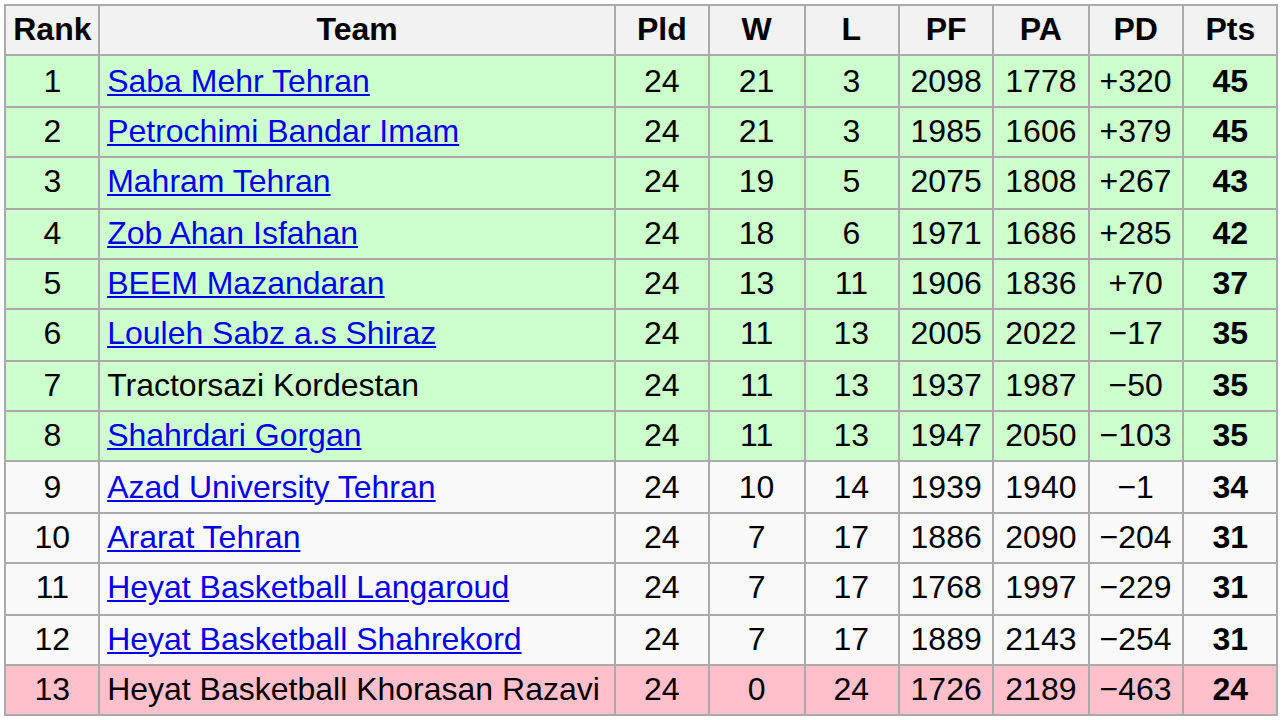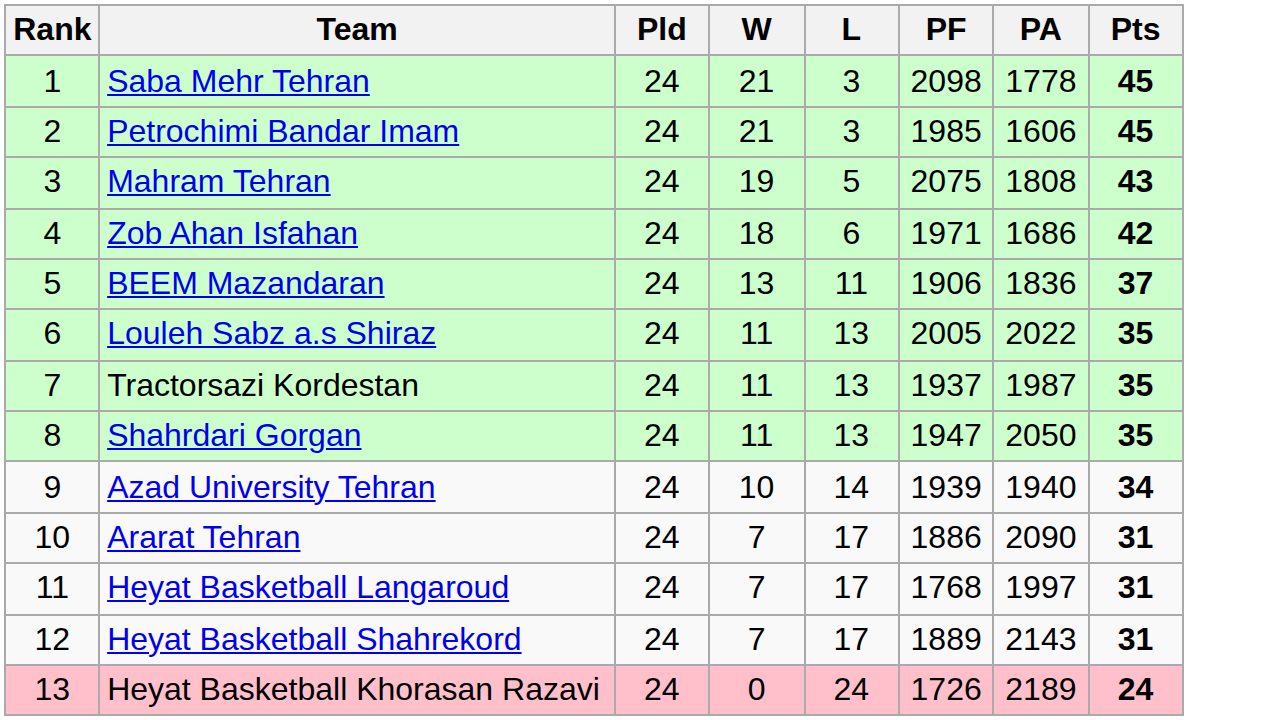 <table class="wikitable" style="text-align:center;">
 <tr>
 <th width=40>Rank</th>
 <th width=250>Team</th>
 <th width=40>Pld</th>
 <th width=40>W</th>
 <th width=40>L</th>
 <th width=40>PF</th>
 <th width=40>PA</th>
-<th width=40>PD</th>
 <th width=40>Pts</th>
 </tr>
 <tr bgcolor=ccffcc>
 <td>1</td>
 <td align="left"><a href='#'>Saba Mehr Tehran</a></td>
 <td>24</td>
 <td>21</td>
 <td>3</td>
 <td>2098</td>
 <td>1778</td>
-<td>+320</td>
 <td><strong>45</strong></td>
 </tr>
 <tr bgcolor=ccffcc>
 <td>2</td>
 <td align="left"><a href='#'>Petrochimi Bandar Imam</a></td>
 <td>24</td>
 <td>21</td>
 <td>3</td>
 <td>1985</td>
 <td>1606</td>
-<td>+379</td>
 <td><strong>45</strong></td>
 </tr>
 <tr bgcolor=ccffcc>
 <td>3</td>
 <td align="left"><a href='#'>Mahram Tehran</a></td>
 <td>24</td>
 <td>19</td>
 <td>5</td>
 <td>2075</td>
 <td>1808</td>
-<td>+267</td>
 <td><strong>43</strong></td>
 </tr>
 <tr bgcolor=ccffcc>
 <td>4</td>
 <td align="left"><a href='#'>Zob Ahan Isfahan</a></td>
 <td>24</td>
 <td>18</td>
 <td>6</td>
 <td>1971</td>
 <td>1686</td>
-<td>+285</td>
 <td><strong>42</strong></td>
 </tr>
 <tr bgcolor=ccffcc>
 <td>5</td>
 <td align="left"><a href='#'>BEEM Mazandaran</a></td>
 <td>24</td>
 <td>13</td>
 <td>11</td>
 <td>1906</td>
 <td>1836</td>
-<td>+70</td>
 <td><strong>37</strong></td>
 </tr>
 <tr bgcolor=ccffcc>
 <td>6</td>
 <td align="left"><a href='#'>Louleh Sabz a.s Shiraz</a></td>
 <td>24</td>
 <td>11</td>
 <td>13</td>
 <td>2005</td>
 <td>2022</td>
-<td>−17</td>
 <td><strong>35</strong></td>
 </tr>
 <tr bgcolor=ccffcc>
 <td>7</td>
 <td align="left">Tractorsazi Kordestan</td>
 <td>24</td>
 <td>11</td>
 <td>13</td>
 <td>1937</td>
 <td>1987</td>
-<td>−50</td>
 <td><strong>35</strong></td>
 </tr>
 <tr bgcolor=ccffcc>
 <td>8</td>
 <td align="left"><a href='#'>Shahrdari Gorgan</a></td>
 <td>24</td>
 <td>11</td>
 <td>13</td>
 <td>1947</td>
 <td>2050</td>
-<td>−103</td>
 <td><strong>35</strong></td>
 </tr>
 <tr>
 <td>9</td>
 <td align="left"><a href='#'>Azad University Tehran</a></td>
 <td>24</td>
 <td>10</td>
 <td>14</td>
 <td>1939</td>
 <td>1940</td>
-<td>−1</td>
 <td><strong>34</strong></td>
 </tr>
 <tr>
 <td>10</td>
 <td align="left"><a href='#'>Ararat Tehran</a></td>
 <td>24</td>
 <td>7</td>
 <td>17</td>
 <td>1886</td>
 <td>2090</td>
-<td>−204</td>
 <td><strong>31</strong></td>
 </tr>
 <tr>
 <td>11</td>
 <td align="left"><a href='#'>Heyat Basketball Langaroud</a></td>
 <td>24</td>
 <td>7</td>
 <td>17</td>
 <td>1768</td>
 <td>1997</td>
-<td>−229</td>
 <td><strong>31</strong></td>
 </tr>
 <tr>
 <td>12</td>
 <td align="left"><a href='#'>Heyat Basketball Shahrekord</a></td>
 <td>24</td>
 <td>7</td>
 <td>17</td>
 <td>1889</td>
 <td>2143</td>
-<td>−254</td>
 <td><strong>31</strong></td>
 </tr>
 <tr bgcolor=pink>
 <td>13</td>
 <td align="left">Heyat Basketball Khorasan Razavi</td>
 <td>24</td>
 <td>0</td>
 <td>24</td>
 <td>1726</td>
 <td>2189</td>
-<td>−463</td>
 <td><strong>24</strong></td>
 </tr>
 </table>
